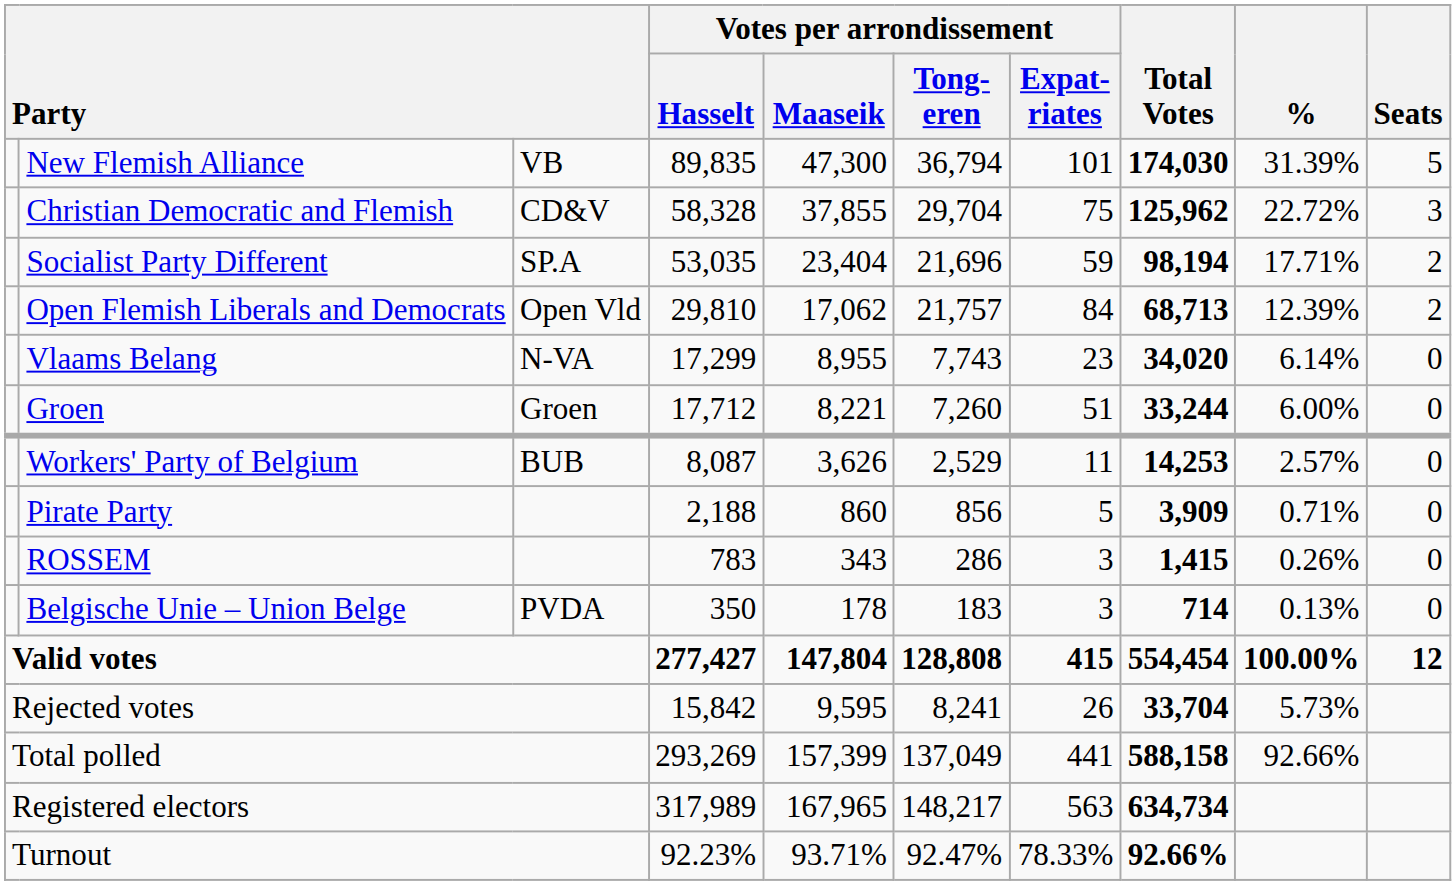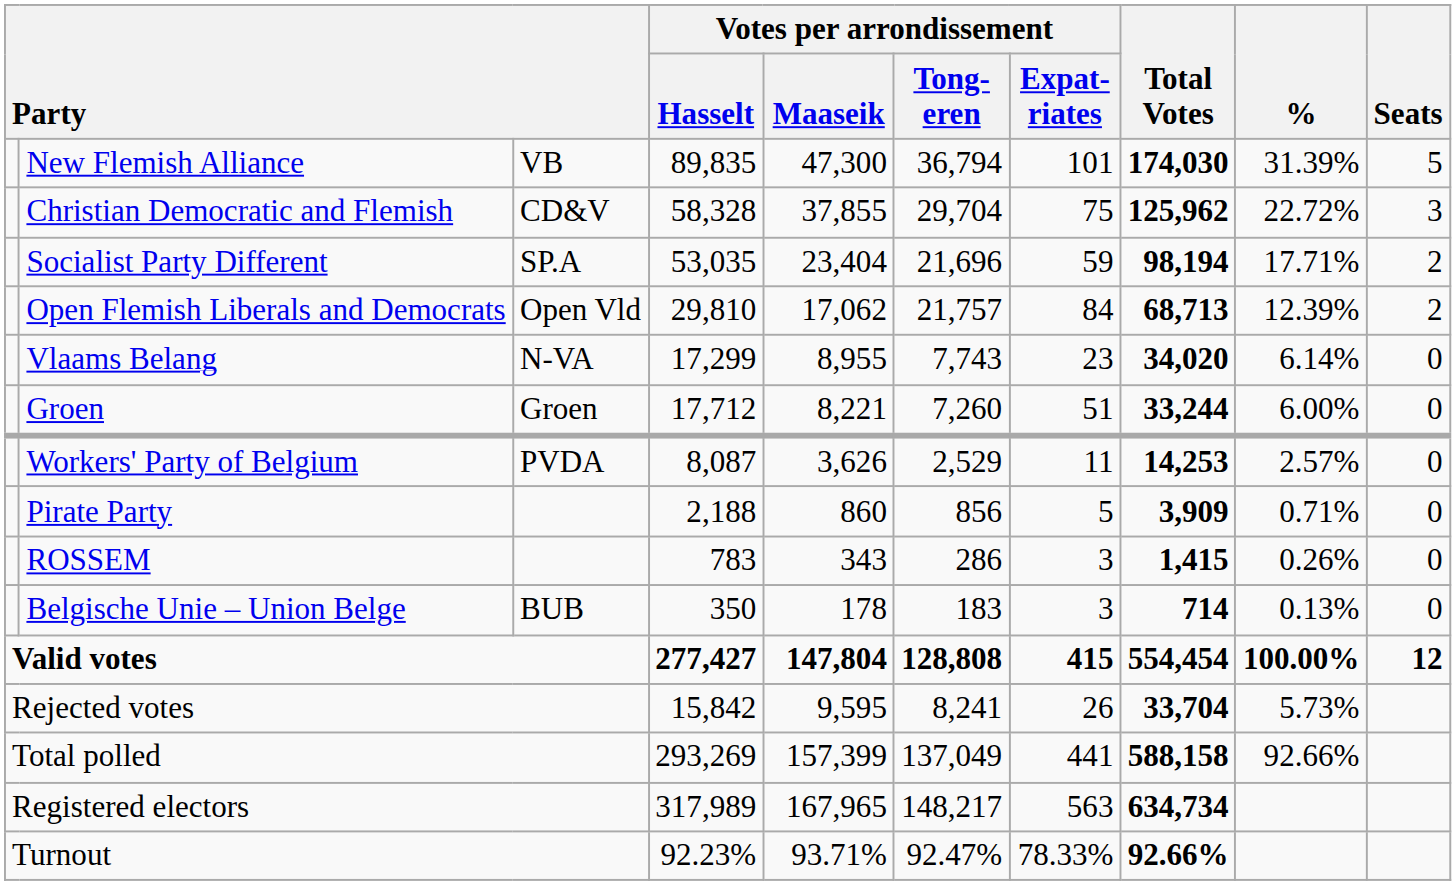 <table class="wikitable" border="1" style="text-align:right;">
 <tr>
 <th style="text-align:left;" valign=bottom rowspan=2 colspan=3>Party</th>
 <th colspan=4>Votes per arrondissement</th>
 <th align=center valign=bottom rowspan=2 width="50">Total Votes</th>
 <th align=center valign=bottom rowspan=2 width="50">%</th>
 <th align=center valign=bottom rowspan=2>Seats</th>
 </tr>
 <tr>
 <th align=center valign=bottom width="50"><a href='#'>Hasselt</a></th>
 <th align=center valign=bottom width="60"><a href='#'>Maaseik</a></th>
 <th align=center valign=bottom width="50"><a href='#'>Tong- eren</a></th>
 <th align=center valign=bottom width="50"><a href='#'>Expat- riates</a></th>
 </tr>
 <tr>
 <td></td>
 <td align=left><a href='#'>New Flemish Alliance</a></td>
 <td align=left>VB</td>
 <td>89,835</td>
 <td>47,300</td>
 <td>36,794</td>
 <td>101</td>
 <td><strong>174,030</strong></td>
 <td>31.39%</td>
 <td>5</td>
 </tr>
 <tr>
 <td></td>
 <td align=left><a href='#'>Christian Democratic and Flemish</a></td>
 <td align=left>CD&V</td>
 <td>58,328</td>
 <td>37,855</td>
 <td>29,704</td>
 <td>75</td>
 <td><strong>125,962</strong></td>
 <td>22.72%</td>
 <td>3</td>
 </tr>
 <tr>
 <td></td>
 <td align=left><a href='#'>Socialist Party Different</a></td>
 <td align=left>SP.A</td>
 <td>53,035</td>
 <td>23,404</td>
 <td>21,696</td>
 <td>59</td>
 <td><strong>98,194</strong></td>
 <td>17.71%</td>
 <td>2</td>
 </tr>
 <tr>
 <td></td>
 <td align=left style="white-space: nowrap;"><a href='#'>Open Flemish Liberals and Democrats</a></td>
 <td align=left style="white-space: nowrap;">Open Vld</td>
 <td>29,810</td>
 <td>17,062</td>
 <td>21,757</td>
 <td>84</td>
 <td><strong>68,713</strong></td>
 <td>12.39%</td>
 <td>2</td>
 </tr>
 <tr>
 <td></td>
 <td align=left><a href='#'>Vlaams Belang</a></td>
 <td align=left>N-VA</td>
 <td>17,299</td>
 <td>8,955</td>
 <td>7,743</td>
 <td>23</td>
 <td><strong>34,020</strong></td>
 <td>6.14%</td>
 <td>0</td>
 </tr>
 <tr>
 <td></td>
 <td align=left><a href='#'>Groen</a></td>
 <td align=left>Groen</td>
 <td>17,712</td>
 <td>8,221</td>
 <td>7,260</td>
 <td>51</td>
 <td><strong>33,244</strong></td>
 <td>6.00%</td>
 <td>0</td>
 </tr>
 <tr style="border-top:3px solid darkgray;">
 <td></td>
 <td align=left><a href='#'>Workers' Party of Belgium</a></td>
-<td align=left>BUB</td>
+<td align=left>PVDA</td>
 <td>8,087</td>
 <td>3,626</td>
 <td>2,529</td>
 <td>11</td>
 <td><strong>14,253</strong></td>
 <td>2.57%</td>
 <td>0</td>
 </tr>
 <tr>
 <td></td>
 <td align=left><a href='#'>Pirate Party</a></td>
 <td align=left></td>
 <td>2,188</td>
 <td>860</td>
 <td>856</td>
 <td>5</td>
 <td><strong>3,909</strong></td>
 <td>0.71%</td>
 <td>0</td>
 </tr>
 <tr>
 <td></td>
 <td align=left><a href='#'>ROSSEM</a></td>
 <td align=left></td>
 <td>783</td>
 <td>343</td>
 <td>286</td>
 <td>3</td>
 <td><strong>1,415</strong></td>
 <td>0.26%</td>
 <td>0</td>
 </tr>
 <tr>
 <td></td>
 <td align=left><a href='#'>Belgische Unie – Union Belge</a></td>
-<td align=left>PVDA</td>
+<td align=left>BUB</td>
 <td>350</td>
 <td>178</td>
 <td>183</td>
 <td>3</td>
 <td><strong>714</strong></td>
 <td>0.13%</td>
 <td>0</td>
 </tr>
 <tr style="font-weight:bold">
 <td align=left colspan=3>Valid votes</td>
 <td>277,427</td>
 <td>147,804</td>
 <td>128,808</td>
 <td>415</td>
 <td>554,454</td>
 <td>100.00%</td>
 <td>12</td>
 </tr>
 <tr>
 <td align=left colspan=3>Rejected votes</td>
 <td>15,842</td>
 <td>9,595</td>
 <td>8,241</td>
 <td>26</td>
 <td><strong>33,704</strong></td>
 <td>5.73%</td>
 <td></td>
 </tr>
 <tr>
 <td align=left colspan=3>Total polled</td>
 <td>293,269</td>
 <td>157,399</td>
 <td>137,049</td>
 <td>441</td>
 <td><strong>588,158</strong></td>
 <td>92.66%</td>
 <td></td>
 </tr>
 <tr>
 <td align=left colspan=3>Registered electors</td>
 <td>317,989</td>
 <td>167,965</td>
 <td>148,217</td>
 <td>563</td>
 <td><strong>634,734</strong></td>
 <td></td>
 <td></td>
 </tr>
 <tr>
 <td align=left colspan=3>Turnout</td>
 <td>92.23%</td>
 <td>93.71%</td>
 <td>92.47%</td>
 <td>78.33%</td>
 <td><strong>92.66%</strong></td>
 <td></td>
 <td></td>
 </tr>
 </table>
